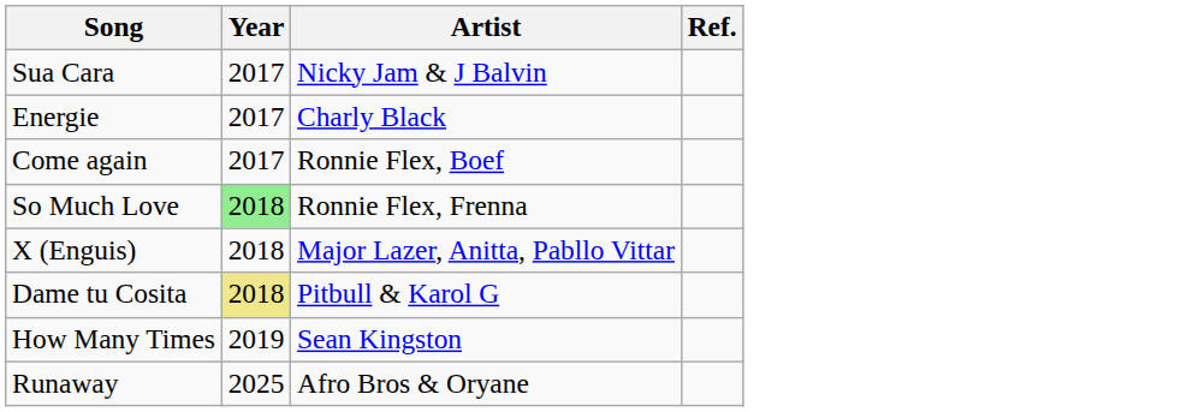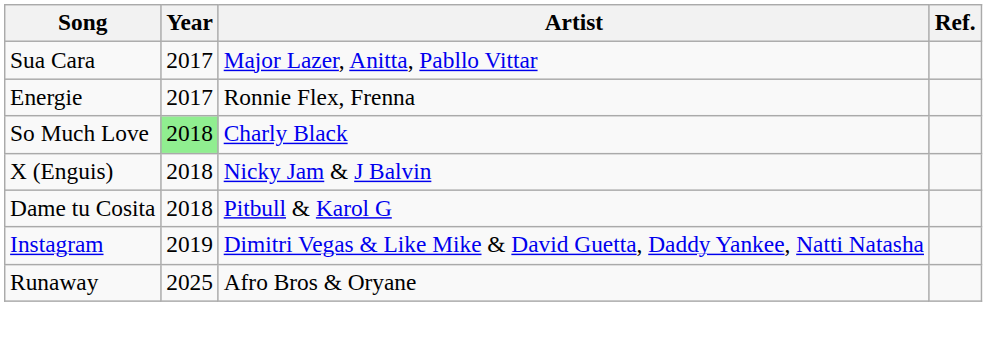 <table class="wikitable">
 <tr>
 <th>Song</th>
 <th>Year</th>
 <th>Artist</th>
 <th>Ref.</th>
 </tr>
 <tr>
 <td>Sua Cara</td>
 <td>2017</td>
-<td><a href='#'>Nicky Jam</a> & <a href='#'>J Balvin</a></td>
+<td><a href='#'>Major Lazer</a>,  <a href='#'>Anitta</a>, <a href='#'>Pabllo Vittar</a></td>
 <td></td>
 </tr>
 <tr>
 <td>Energie</td>
 <td>2017</td>
-<td><a href='#'>Charly Black</a></td>
-<td></td>
-</tr>
-<tr>
-<td>Come again</td>
-<td>2017</td>
-<td>Ronnie Flex, <a href='#'>Boef</a></td>
+<td>Ronnie Flex, Frenna</td>
 <td></td>
 </tr>
 <tr>
 <td>So Much Love</td>
 <td style="background: lightgreen;">2018</td>
-<td>Ronnie Flex, Frenna</td>
+<td><a href='#'>Charly Black</a></td>
 <td></td>
 </tr>
 <tr>
 <td>X (Enguis)</td>
 <td>2018</td>
-<td><a href='#'>Major Lazer</a>,  <a href='#'>Anitta</a>, <a href='#'>Pabllo Vittar</a></td>
+<td><a href='#'>Nicky Jam</a> & <a href='#'>J Balvin</a></td>
 <td></td>
 </tr>
 <tr>
 <td>Dame tu Cosita</td>
-<td style="background: khaki;">2018</td>
+<td>2018</td>
 <td><a href='#'>Pitbull</a> & <a href='#'>Karol G</a></td>
 <td></td>
 </tr>
 <tr>
-<td>How Many Times</td>
+<td><a href='#'>Instagram</a></td>
 <td>2019</td>
-<td><a href='#'>Sean Kingston</a></td>
+<td><a href='#'>Dimitri Vegas & Like Mike</a> & <a href='#'>David Guetta</a>,  <a href='#'>Daddy Yankee</a>, <a href='#'>Natti Natasha</a></td>
 <td></td>
 </tr>
 <tr>
 <td>Runaway</td>
 <td>2025</td>
 <td>Afro Bros & Oryane</td>
 <td></td>
 </tr>
 </table>
